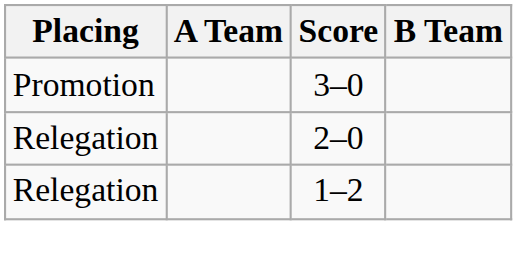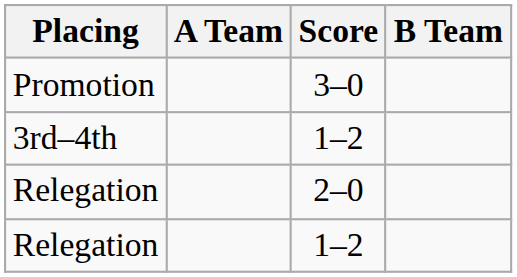 <table class=wikitable style="border:1px solid #AAAAAA;">
 <tr>
 <th>Placing</th>
 <th>A Team</th>
 <th>Score</th>
 <th>B Team</th>
 </tr>
 <tr>
 <td>Promotion</td>
 <td><strong></strong></td>
 <td align="center">3–0</td>
+<td></td>
+</tr>
+<tr>
+<td>3rd–4th</td>
+<td></td>
+<td align="center">1–2</td>
 <td></td>
 </tr>
 <tr>
 <td>Relegation</td>
 <td></td>
 <td align="center">2–0</td>
 <td><em></em></td>
 </tr>
 <tr>
 <td>Relegation</td>
 <td><em></em></td>
 <td align="center">1–2</td>
 <td></td>
 </tr>
 </table>
